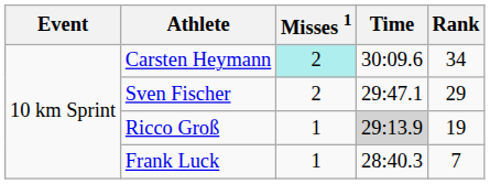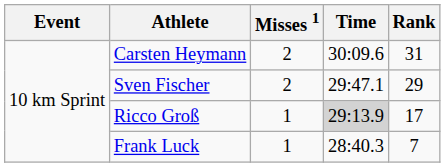 <table class="wikitable" style="font-size:90%">
 <tr>
 <th>Event</th>
 <th>Athlete</th>
 <th>Misses <sup>1</sup></th>
 <th>Time</th>
 <th>Rank</th>
 </tr>
 <tr>
 <td rowspan="4">10 km Sprint</td>
 <td><a href='#'>Carsten Heymann</a></td>
-<td align="center" style="background: paleturquoise;">2</td>
+<td align="center">2</td>
 <td align="center">30:09.6</td>
-<td align="center">34</td>
+<td align="center">31</td>
 </tr>
 <tr>
 <td><a href='#'>Sven Fischer</a></td>
 <td align="center">2</td>
 <td align="center">29:47.1</td>
 <td align="center">29</td>
 </tr>
 <tr>
 <td><a href='#'>Ricco Groß</a></td>
 <td align="center">1</td>
 <td align="center" style="background: lightgrey;">29:13.9</td>
-<td align="center">19</td>
+<td align="center">17</td>
 </tr>
 <tr>
 <td><a href='#'>Frank Luck</a></td>
 <td align="center">1</td>
 <td align="center">28:40.3</td>
 <td align="center">7</td>
 </tr>
 </table>
